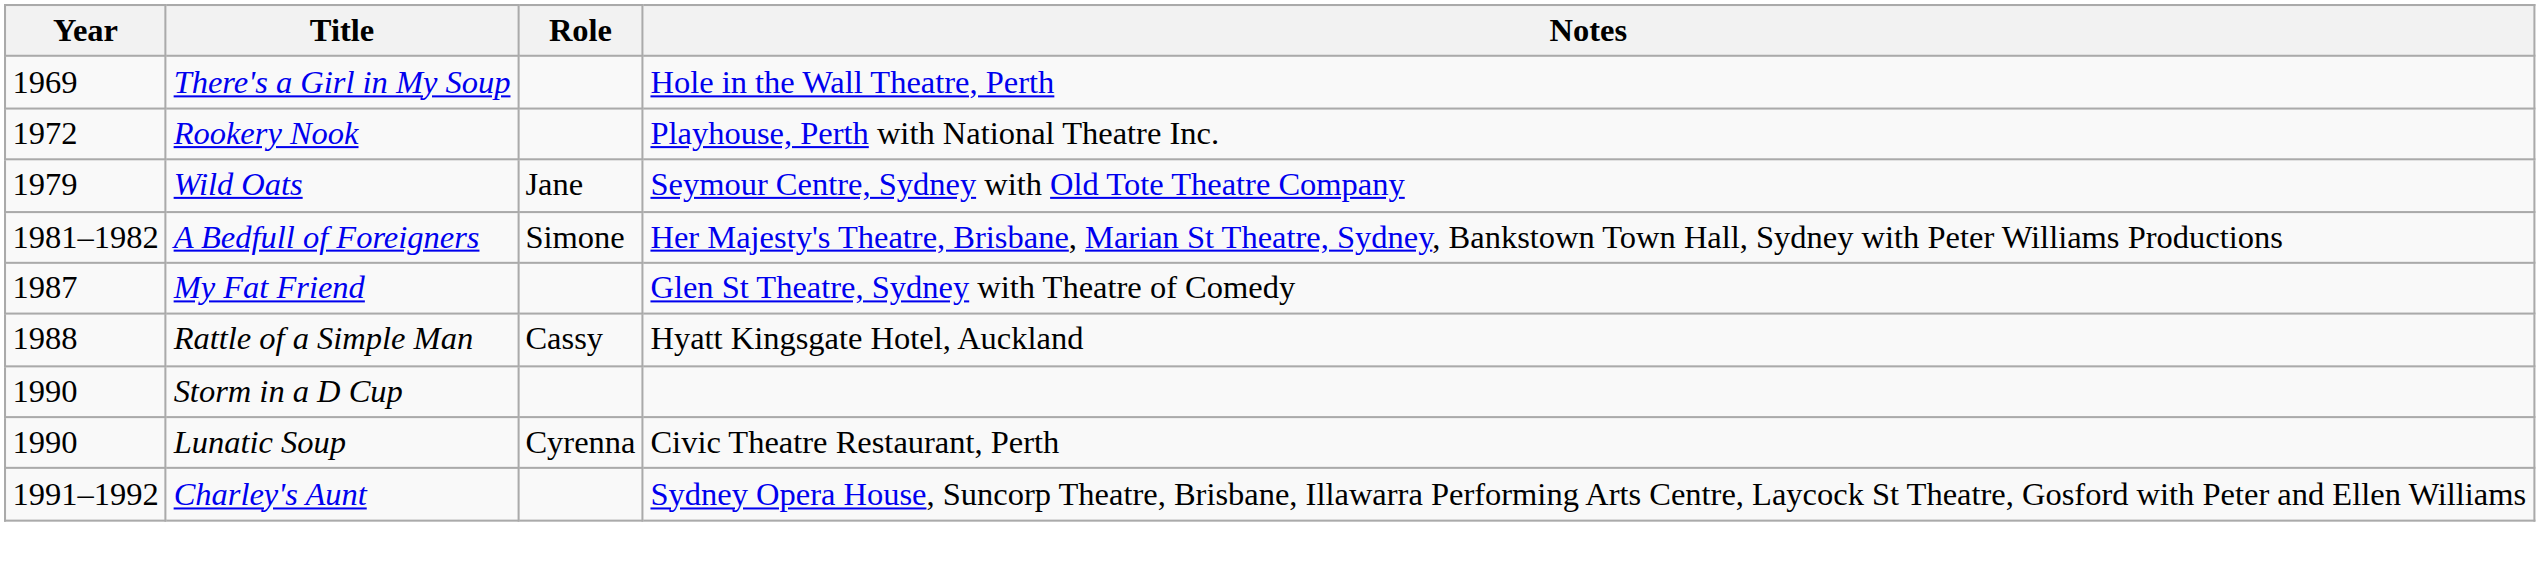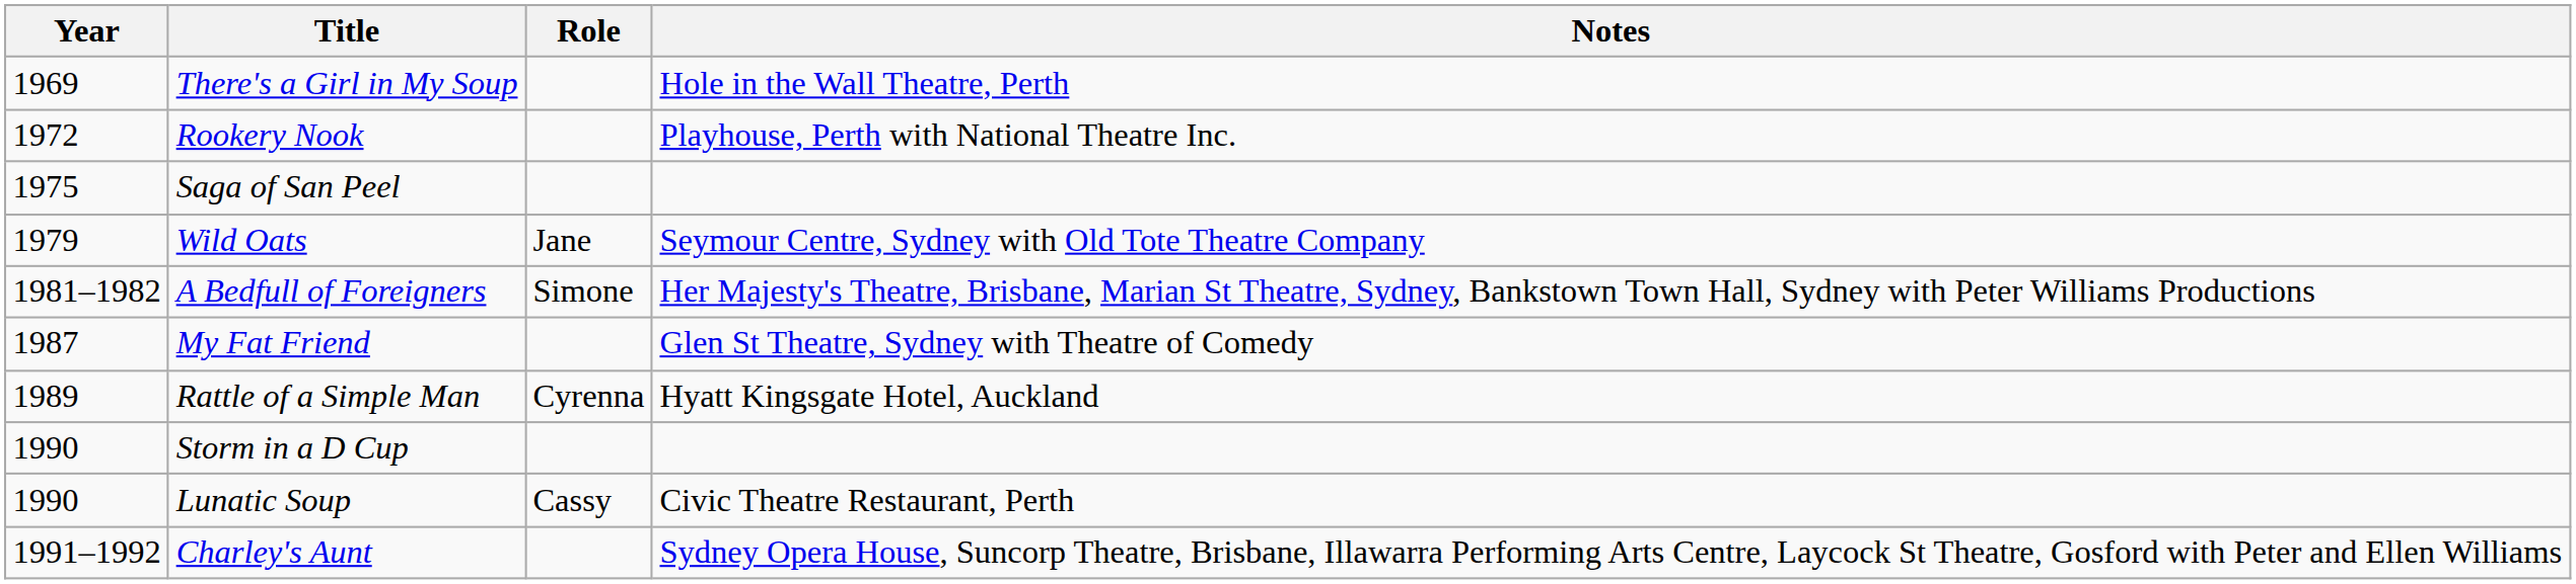 <table class="wikitable">
 <tr>
 <th>Year</th>
 <th>Title</th>
 <th>Role</th>
 <th>Notes</th>
 </tr>
 <tr>
 <td>1969</td>
 <td><em><a href='#'>There's a Girl in My Soup</a></em></td>
 <td></td>
 <td><a href='#'>Hole in the Wall Theatre, Perth</a></td>
 </tr>
 <tr>
 <td>1972</td>
 <td><em><a href='#'>Rookery Nook</a></em></td>
 <td></td>
 <td><a href='#'>Playhouse, Perth</a> with National Theatre Inc.</td>
 </tr>
 <tr>
+<td>1975</td>
+<td><em>Saga of San Peel</em></td>
+<td></td>
+<td></td>
+</tr>
+<tr>
 <td>1979</td>
 <td><em><a href='#'>Wild Oats</a></em></td>
 <td>Jane</td>
 <td><a href='#'>Seymour Centre, Sydney</a> with <a href='#'>Old Tote Theatre Company</a></td>
 </tr>
 <tr>
 <td>1981–1982</td>
 <td><em><a href='#'>A Bedfull of Foreigners</a></em></td>
 <td>Simone</td>
 <td><a href='#'>Her Majesty's Theatre, Brisbane</a>, <a href='#'>Marian St Theatre, Sydney</a>, Bankstown Town Hall, Sydney with Peter Williams Productions</td>
 </tr>
 <tr>
 <td>1987</td>
 <td><em><a href='#'>My Fat Friend</a></em></td>
 <td></td>
 <td><a href='#'>Glen St Theatre, Sydney</a> with Theatre of Comedy</td>
 </tr>
 <tr>
-<td>1988</td>
+<td>1989</td>
 <td><em>Rattle of a Simple Man</em></td>
-<td>Cassy</td>
+<td>Cyrenna</td>
 <td>Hyatt Kingsgate Hotel, Auckland</td>
 </tr>
 <tr>
 <td>1990</td>
 <td><em>Storm in a D Cup</em></td>
 <td></td>
 <td></td>
 </tr>
 <tr>
 <td>1990</td>
 <td><em>Lunatic Soup</em></td>
-<td>Cyrenna</td>
+<td>Cassy</td>
 <td>Civic Theatre Restaurant, Perth</td>
 </tr>
 <tr>
 <td>1991–1992</td>
 <td><em><a href='#'>Charley's Aunt</a></em></td>
 <td></td>
 <td><a href='#'>Sydney Opera House</a>, Suncorp Theatre, Brisbane, Illawarra Performing Arts Centre, Laycock St Theatre, Gosford with Peter and Ellen Williams</td>
 </tr>
 </table>
